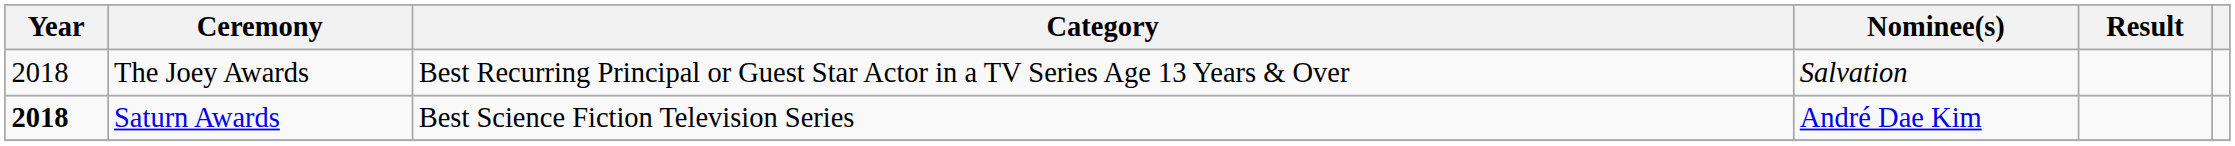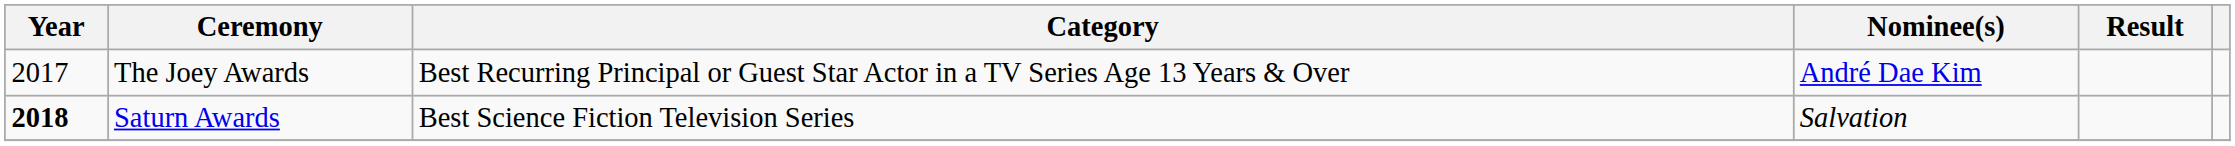 <table class="wikitable sortable plainrowheaders" style="width:99%;">
 <tr>
 <th scope="col">Year</th>
 <th scope="col">Ceremony</th>
 <th scope="col">Category</th>
 <th scope="col">Nominee(s)</th>
 <th scope="col">Result</th>
 <th scope="col" class="unsortable"></th>
 </tr>
 <tr>
-<td>2018</td>
+<td>2017</td>
 <td>The Joey Awards</td>
 <td>Best Recurring Principal or Guest Star Actor in a TV Series Age 13 Years & Over</td>
-<td><em>Salvation</em></td>
+<td><a href='#'>André Dae Kim</a></td>
 <td></td>
 <td style="text-align: center;"></td>
 </tr>
 <tr>
 <td><strong>2018</strong></td>
 <td><a href='#'>Saturn Awards</a></td>
 <td>Best Science Fiction Television Series</td>
-<td><a href='#'>André Dae Kim</a></td>
+<td><em>Salvation</em></td>
 <td></td>
 <td style="text-align: center;"></td>
 </tr>
 <tr>
 </tr>
 </table>
